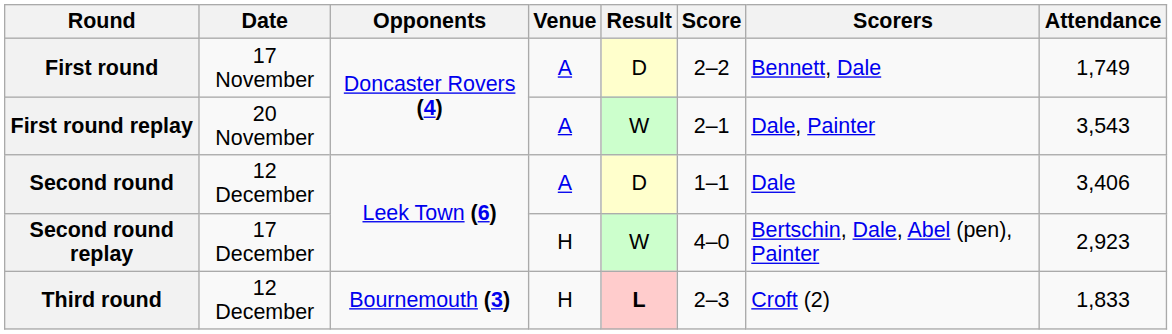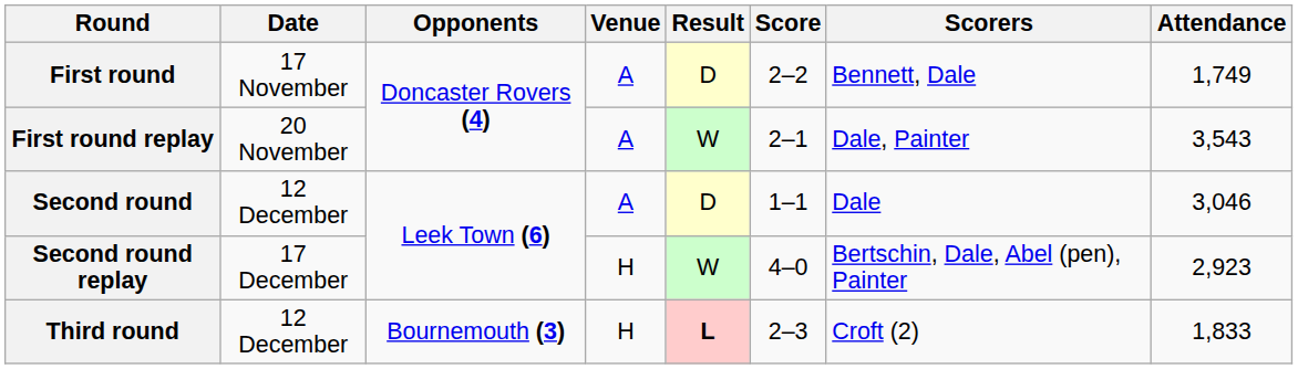 <table class="wikitable" style="text-align:center">
 <tr>
 <th>Round</th>
 <th>Date</th>
 <th>Opponents</th>
 <th>Venue</th>
 <th>Result</th>
 <th>Score</th>
 <th>Scorers</th>
 <th>Attendance</th>
 </tr>
 <tr>
 <th>First round</th>
 <td>17 November</td>
 <td rowspan=2><a href='#'>Doncaster Rovers</a> <strong>(<a href='#'>4</a>)</strong></td>
 <td><a href='#'>A</a></td>
 <td style="background-color:#FFFFCC">D</td>
 <td>2–2</td>
 <td align="left"><a href='#'>Bennett</a>, <a href='#'>Dale</a></td>
 <td>1,749</td>
 </tr>
 <tr>
 <th>First round replay</th>
 <td>20 November</td>
 <td><a href='#'>A</a></td>
 <td style="background-color:#CCFFCC">W</td>
 <td>2–1</td>
 <td align="left"><a href='#'>Dale</a>, <a href='#'>Painter</a></td>
 <td>3,543</td>
 </tr>
 <tr>
 <th>Second round</th>
 <td>12 December</td>
 <td rowspan=2><a href='#'>Leek Town</a> <strong>(<a href='#'>6</a>)</strong></td>
 <td><a href='#'>A</a></td>
 <td style="background-color:#FFFFCC">D</td>
 <td>1–1</td>
 <td align="left"><a href='#'>Dale</a></td>
-<td>3,406</td>
+<td>3,046</td>
 </tr>
 <tr>
 <th>Second round replay</th>
 <td>17 December</td>
 <td>H</td>
 <td style="background-color:#CCFFCC">W</td>
 <td>4–0</td>
 <td align="left"><a href='#'>Bertschin</a>, <a href='#'>Dale</a>, <a href='#'>Abel</a> (pen), <a href='#'>Painter</a></td>
 <td>2,923</td>
 </tr>
 <tr>
 <th>Third round</th>
 <td>12 December</td>
 <td><a href='#'>Bournemouth</a> <strong>(<a href='#'>3</a>)</strong></td>
 <td>H</td>
 <td style="background-color:#FFCCCC"><strong>L</strong></td>
 <td>2–3</td>
 <td align="left"><a href='#'>Croft</a> (2)</td>
 <td>1,833</td>
 </tr>
 </table>
